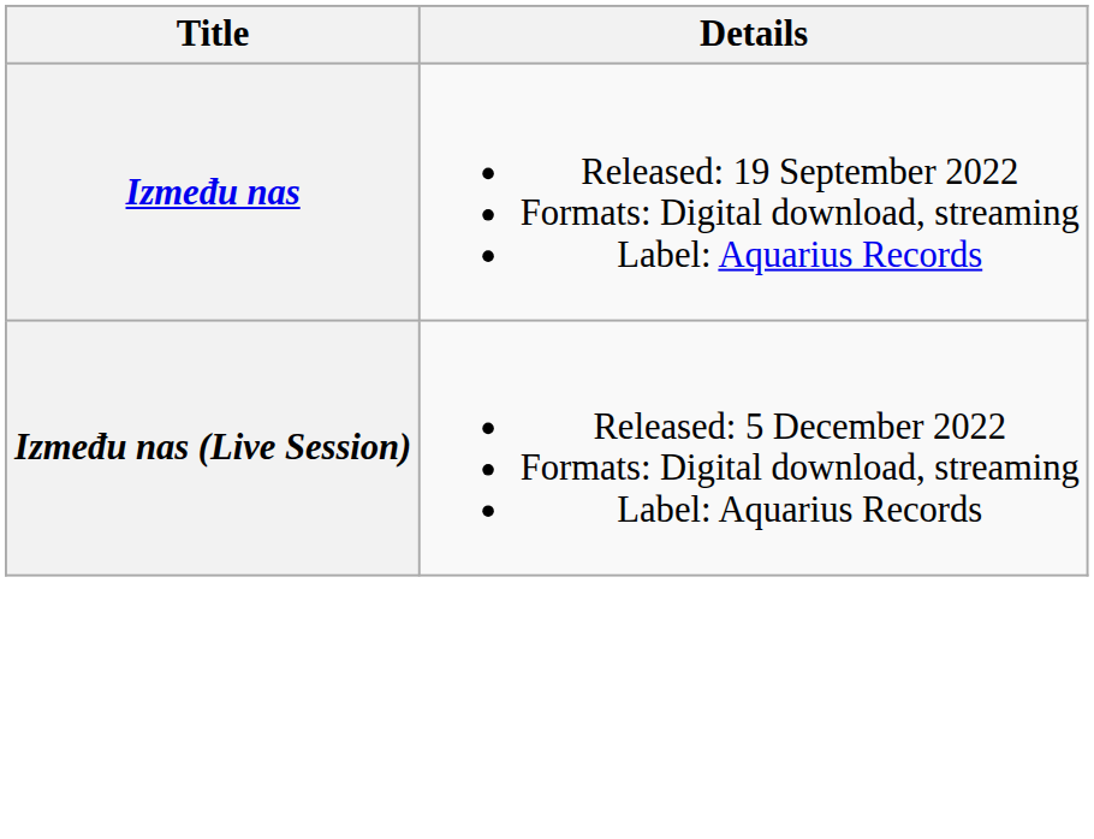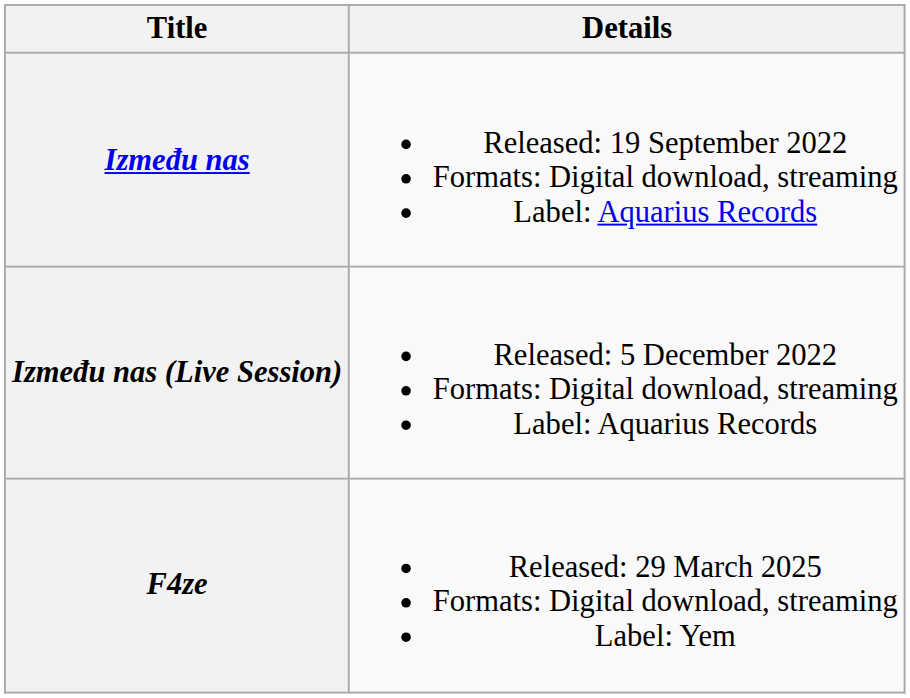 <table class="wikitable plainrowheaders" style="text-align:center;">
 <tr>
 <th scope="col" rowspan="1">Title</th>
 <th scope="col" rowspan="1">Details</th>
 </tr>
 <tr>
 <th scope="row"><em><a href='#'>Između nas</a></em></th>
 <td><br><ul><li>Released: 19 September 2022</li><li>Formats: Digital download, streaming</li><li>Label: <a href='#'>Aquarius Records</a></li></ul></td>
 </tr>
 <tr>
 <th scope="row"><em>Između nas (Live Session)</em></th>
 <td><br><ul><li>Released: 5 December 2022</li><li>Formats: Digital download, streaming</li><li>Label: Aquarius Records</li></ul></td>
 </tr>
+<tr>
+<th scope="row"><em>F4ze</em></th>
+<td><br><ul><li>Released: 29 March 2025</li><li>Formats: Digital download, streaming</li><li>Label: Yem</li></ul></td>
+</tr>
 </table>
